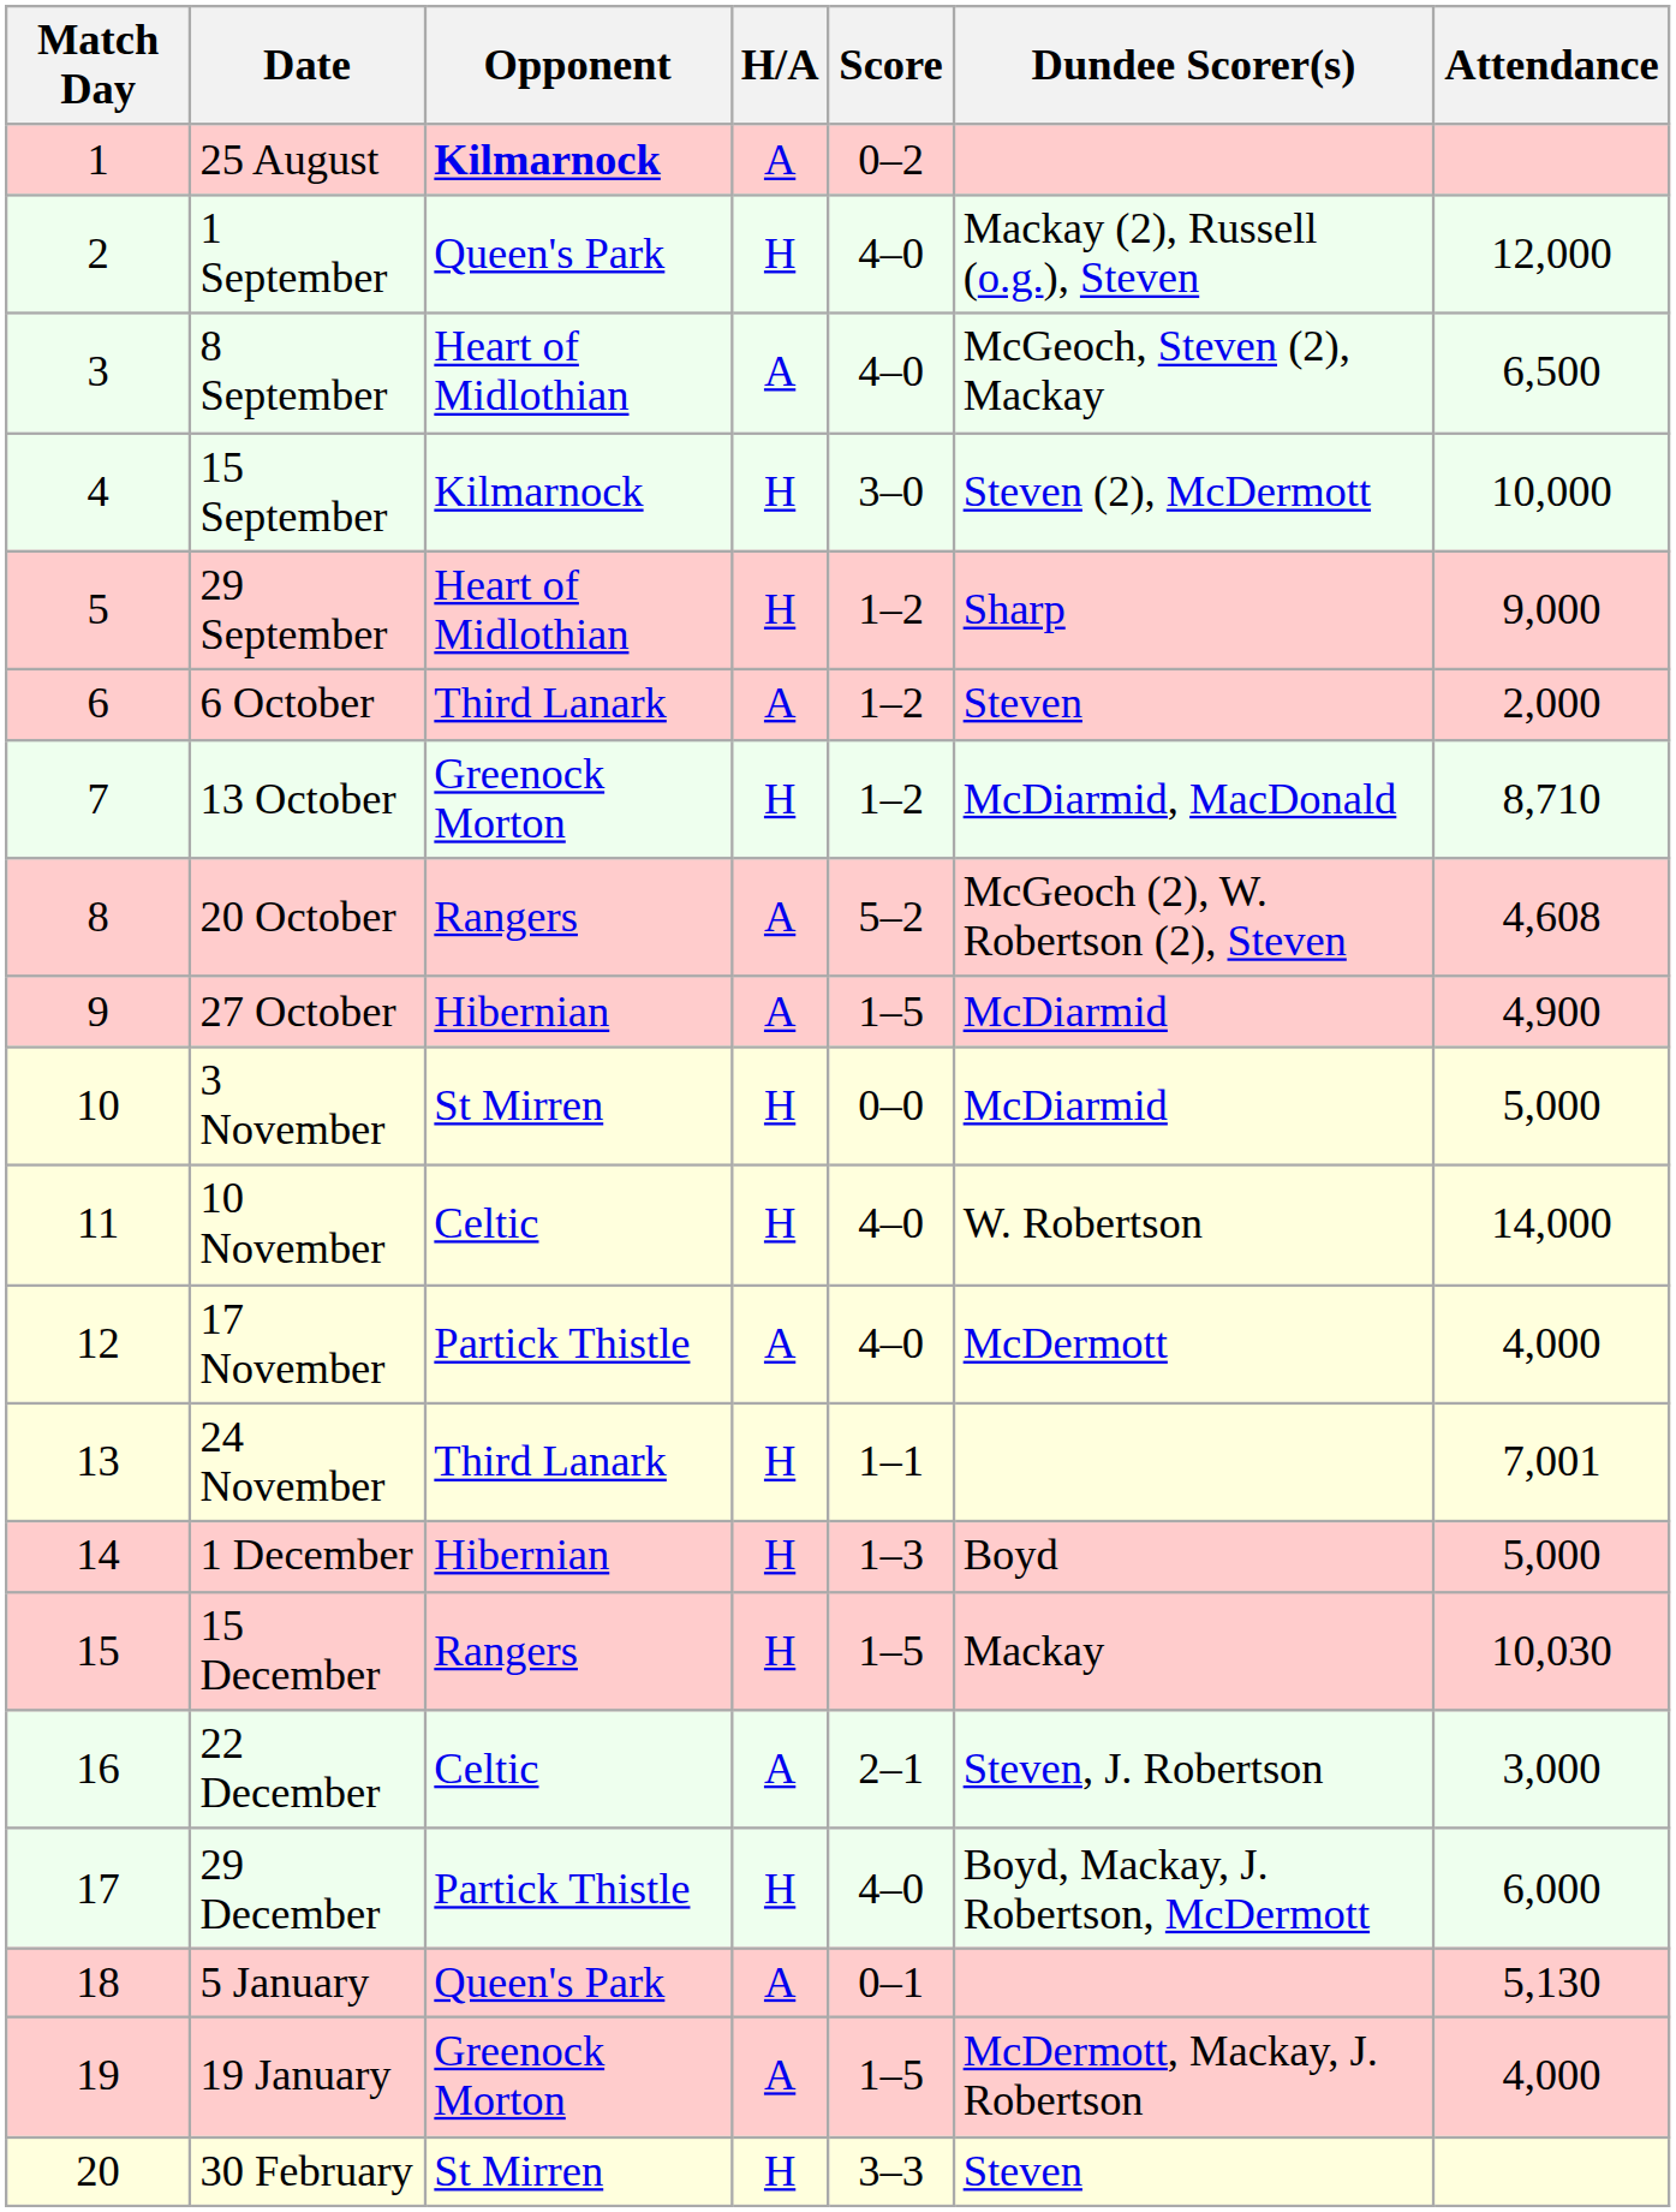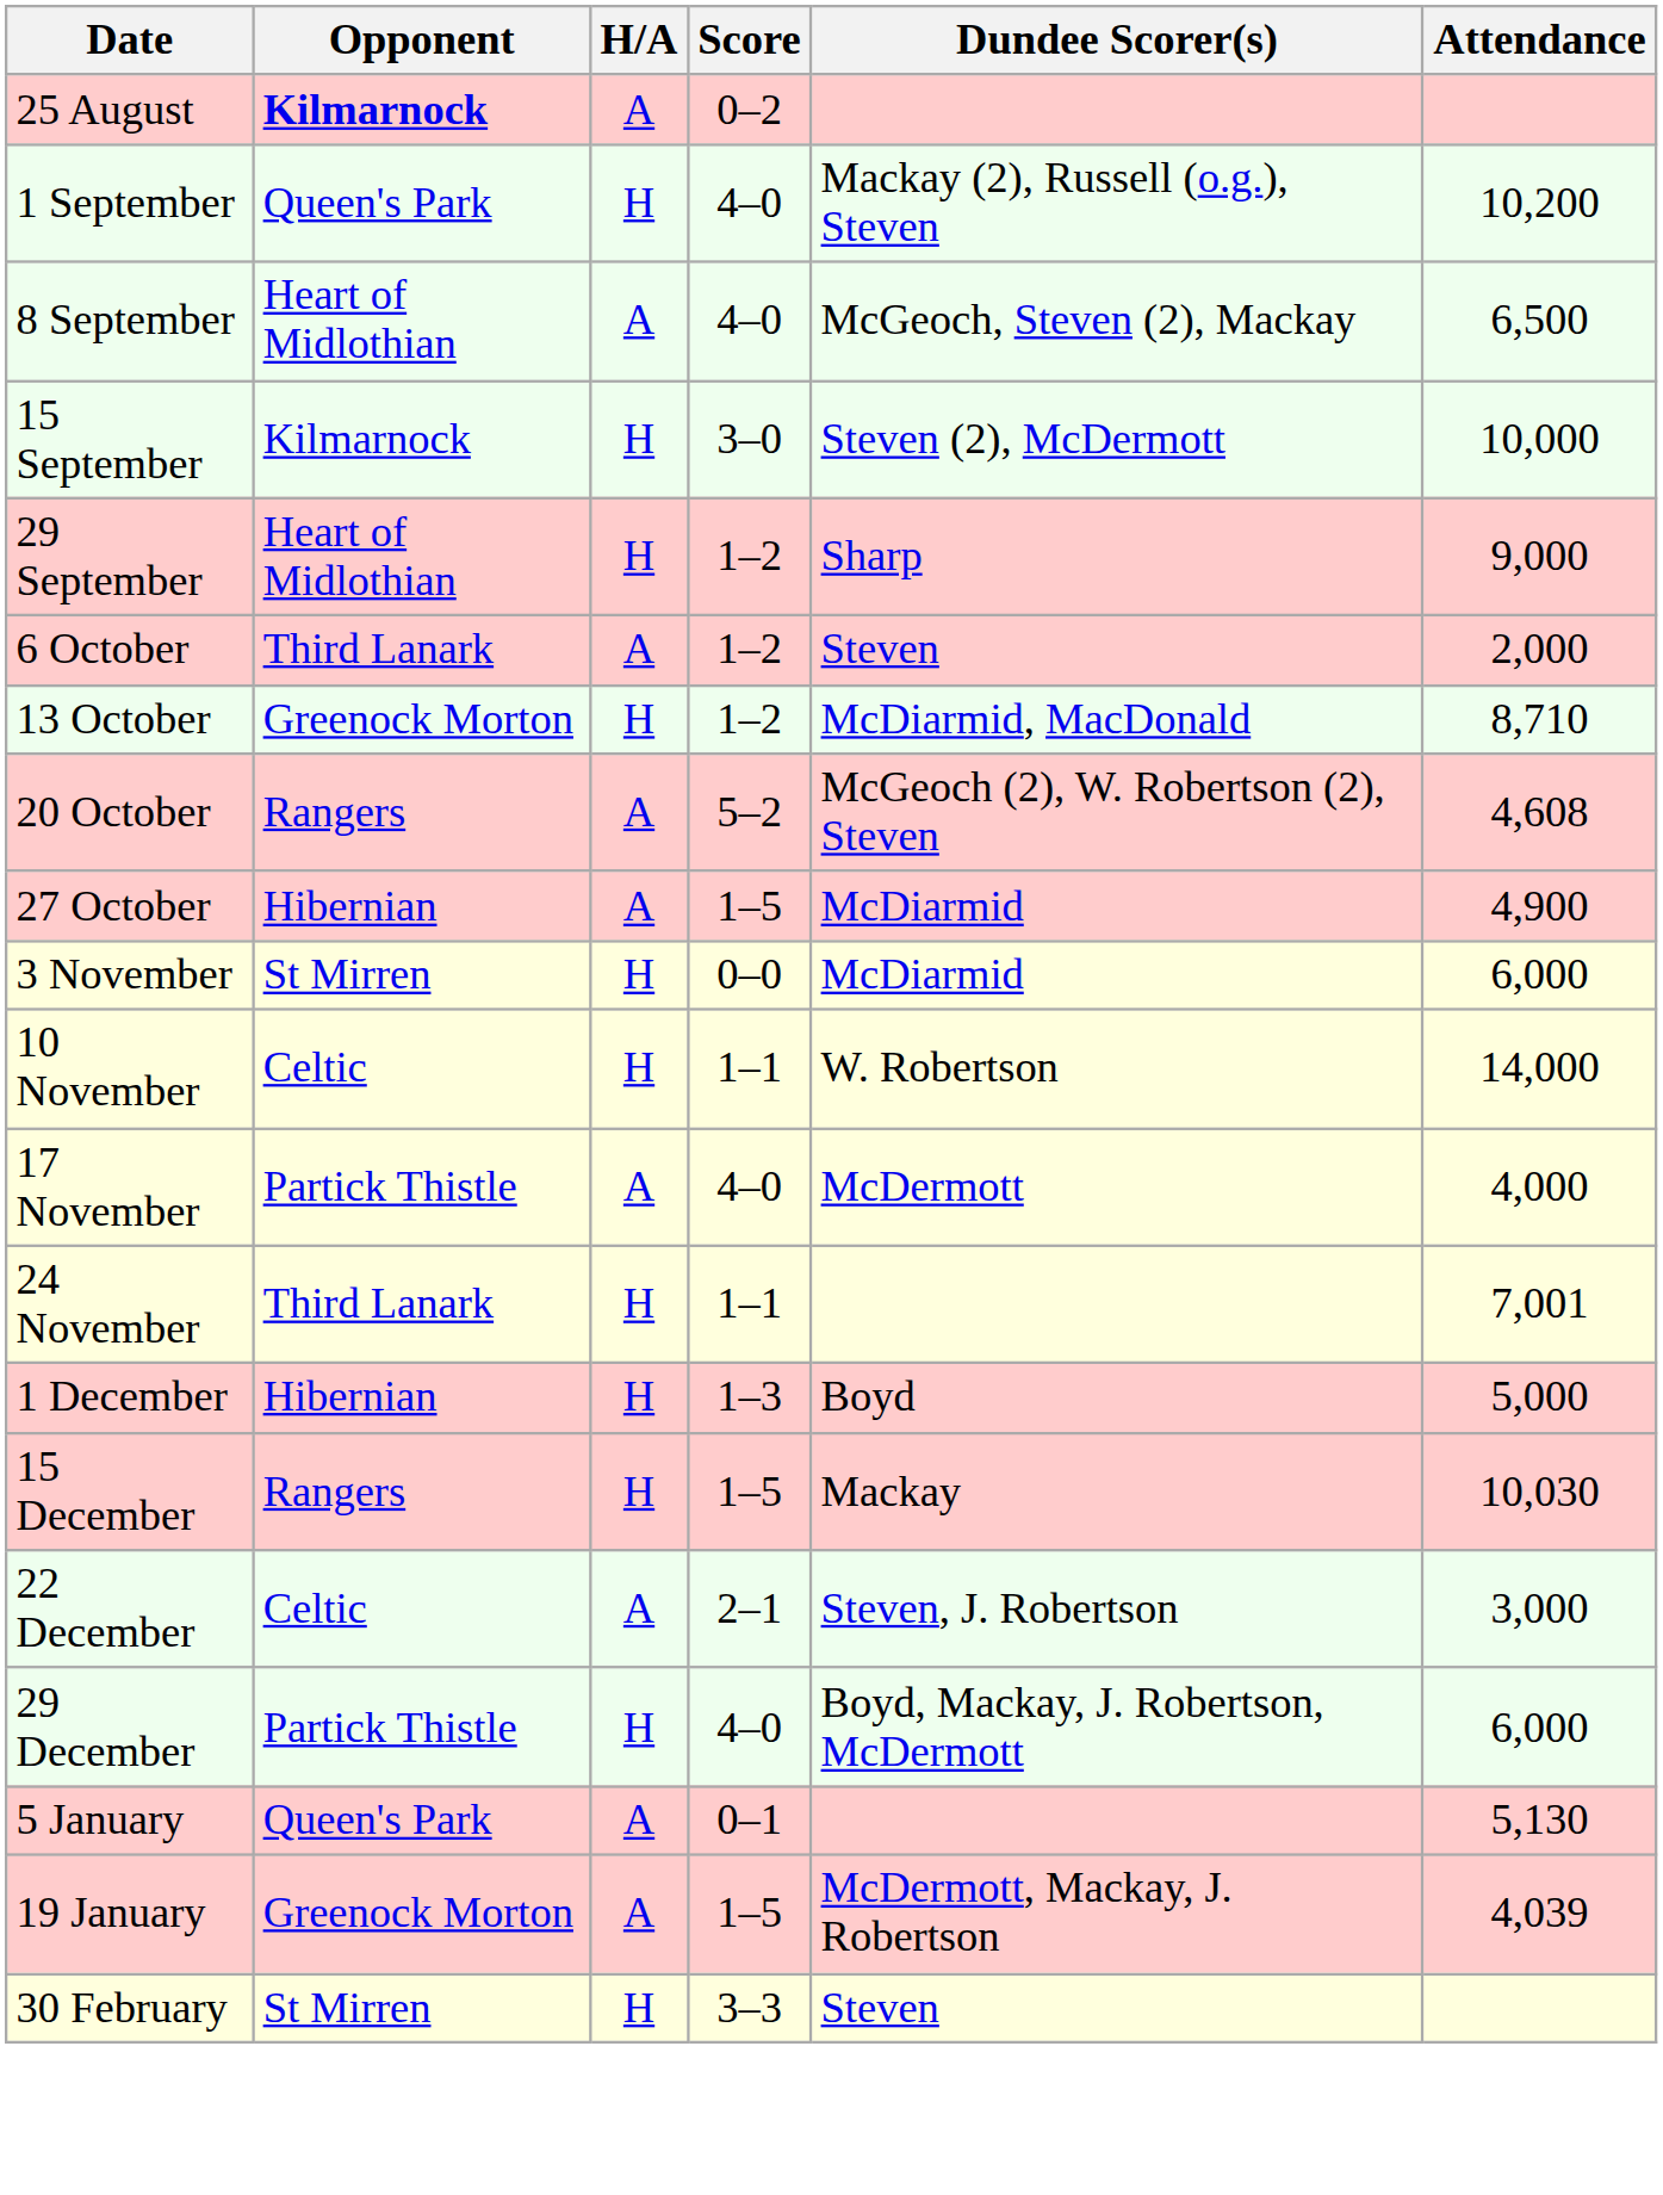 <table class="wikitable" style="text-align:center">
 <tr>
-<th>Match Day</th>
 <th>Date</th>
 <th>Opponent</th>
 <th>H/A</th>
 <th>Score</th>
 <th>Dundee Scorer(s)</th>
 <th>Attendance</th>
 </tr>
 <tr bgcolor="#FFCCCC">
-<td>1</td>
 <td align="left">25 August</td>
 <td align="left"><strong><a href='#'>Kilmarnock</a></strong></td>
 <td><a href='#'>A</a></td>
 <td>0–2</td>
 <td align="left"></td>
 <td></td>
 </tr>
 <tr bgcolor="#EEFFEE">
-<td>2</td>
 <td align="left">1 September</td>
 <td align="left"><a href='#'>Queen's Park</a></td>
 <td><a href='#'>H</a></td>
 <td>4–0</td>
 <td align="left">Mackay (2), Russell (<a href='#'>o.g.</a>), <a href='#'>Steven</a></td>
-<td>12,000</td>
+<td>10,200</td>
 </tr>
 <tr bgcolor="#EEFFEE">
-<td>3</td>
 <td align="left">8 September</td>
 <td align="left"><a href='#'>Heart of Midlothian</a></td>
 <td><a href='#'>A</a></td>
 <td>4–0</td>
 <td align="left">McGeoch, <a href='#'>Steven</a> (2), Mackay</td>
 <td>6,500</td>
 </tr>
 <tr bgcolor="#EEFFEE">
-<td>4</td>
 <td align="left">15 September</td>
 <td align="left"><a href='#'>Kilmarnock</a></td>
 <td><a href='#'>H</a></td>
 <td>3–0</td>
 <td align="left"><a href='#'>Steven</a> (2), <a href='#'>McDermott</a></td>
 <td>10,000</td>
 </tr>
 <tr bgcolor="#FFCCCC">
-<td>5</td>
 <td align="left">29 September</td>
 <td align="left"><a href='#'>Heart of Midlothian</a></td>
 <td><a href='#'>H</a></td>
 <td>1–2</td>
 <td align="left"><a href='#'>Sharp</a></td>
 <td>9,000</td>
 </tr>
 <tr bgcolor="#FFCCCC">
-<td>6</td>
 <td align="left">6 October</td>
 <td align="left"><a href='#'>Third Lanark</a></td>
 <td><a href='#'>A</a></td>
 <td>1–2</td>
 <td align="left"><a href='#'>Steven</a></td>
 <td>2,000</td>
 </tr>
 <tr bgcolor="#EEFFEE">
-<td>7</td>
 <td align="left">13 October</td>
 <td align="left"><a href='#'>Greenock Morton</a></td>
 <td><a href='#'>H</a></td>
 <td>1–2</td>
 <td align="left"><a href='#'>McDiarmid</a>, <a href='#'>MacDonald</a></td>
 <td>8,710</td>
 </tr>
 <tr bgcolor="#FFCCCC">
-<td>8</td>
 <td align="left">20 October</td>
 <td align="left"><a href='#'>Rangers</a></td>
 <td><a href='#'>A</a></td>
 <td>5–2</td>
 <td align="left">McGeoch (2), W. Robertson (2), <a href='#'>Steven</a></td>
 <td>4,608</td>
 </tr>
 <tr bgcolor="#FFCCCC">
-<td>9</td>
 <td align="left">27 October</td>
 <td align="left"><a href='#'>Hibernian</a></td>
 <td><a href='#'>A</a></td>
 <td>1–5</td>
 <td align="left"><a href='#'>McDiarmid</a></td>
 <td>4,900</td>
 </tr>
 <tr bgcolor="#FFFFDD">
-<td>10</td>
 <td align="left">3 November</td>
 <td align="left"><a href='#'>St Mirren</a></td>
 <td><a href='#'>H</a></td>
 <td>0–0</td>
 <td align="left"><a href='#'>McDiarmid</a></td>
-<td>5,000</td>
+<td>6,000</td>
 </tr>
 <tr bgcolor="#FFFFDD">
-<td>11</td>
 <td align="left">10 November</td>
 <td align="left"><a href='#'>Celtic</a></td>
 <td><a href='#'>H</a></td>
-<td>4–0</td>
+<td>1–1</td>
 <td align="left">W. Robertson</td>
 <td>14,000</td>
 </tr>
 <tr bgcolor="#FFFFDD">
-<td>12</td>
 <td align="left">17 November</td>
 <td align="left"><a href='#'>Partick Thistle</a></td>
 <td><a href='#'>A</a></td>
 <td>4–0</td>
 <td align="left"><a href='#'>McDermott</a></td>
 <td>4,000</td>
 </tr>
 <tr bgcolor="#FFFFDD">
-<td>13</td>
 <td align="left">24 November</td>
 <td align="left"><a href='#'>Third Lanark</a></td>
 <td><a href='#'>H</a></td>
 <td>1–1</td>
 <td align="left"></td>
 <td>7,001</td>
 </tr>
 <tr bgcolor="#FFCCCC">
-<td>14</td>
 <td align="left">1 December</td>
 <td align="left"><a href='#'>Hibernian</a></td>
 <td><a href='#'>H</a></td>
 <td>1–3</td>
 <td align="left">Boyd</td>
 <td>5,000</td>
 </tr>
 <tr bgcolor="#FFCCCC">
-<td>15</td>
 <td align="left">15 December</td>
 <td align="left"><a href='#'>Rangers</a></td>
 <td><a href='#'>H</a></td>
 <td>1–5</td>
 <td align="left">Mackay</td>
 <td>10,030</td>
 </tr>
 <tr bgcolor="#EEFFEE">
-<td>16</td>
 <td align="left">22 December</td>
 <td align="left"><a href='#'>Celtic</a></td>
 <td><a href='#'>A</a></td>
 <td>2–1</td>
 <td align="left"><a href='#'>Steven</a>, J. Robertson</td>
 <td>3,000</td>
 </tr>
 <tr bgcolor="#EEFFEE">
-<td>17</td>
 <td align="left">29 December</td>
 <td align="left"><a href='#'>Partick Thistle</a></td>
 <td><a href='#'>H</a></td>
 <td>4–0</td>
 <td align="left">Boyd, Mackay, J. Robertson, <a href='#'>McDermott</a></td>
 <td>6,000</td>
 </tr>
 <tr bgcolor="#FFCCCC">
-<td>18</td>
 <td align="left">5 January</td>
 <td align="left"><a href='#'>Queen's Park</a></td>
 <td><a href='#'>A</a></td>
 <td>0–1</td>
 <td align="left"></td>
 <td>5,130</td>
 </tr>
 <tr bgcolor="#FFCCCC">
-<td>19</td>
 <td align="left">19 January</td>
 <td align="left"><a href='#'>Greenock Morton</a></td>
 <td><a href='#'>A</a></td>
 <td>1–5</td>
 <td align="left"><a href='#'>McDermott</a>, Mackay, J. Robertson</td>
-<td>4,000</td>
+<td>4,039</td>
 </tr>
 <tr bgcolor="#FFFFDD">
-<td>20</td>
 <td align="left">30 February</td>
 <td align="left"><a href='#'>St Mirren</a></td>
 <td><a href='#'>H</a></td>
 <td>3–3</td>
 <td align="left"><a href='#'>Steven</a></td>
 <td></td>
 </tr>
 </table>
